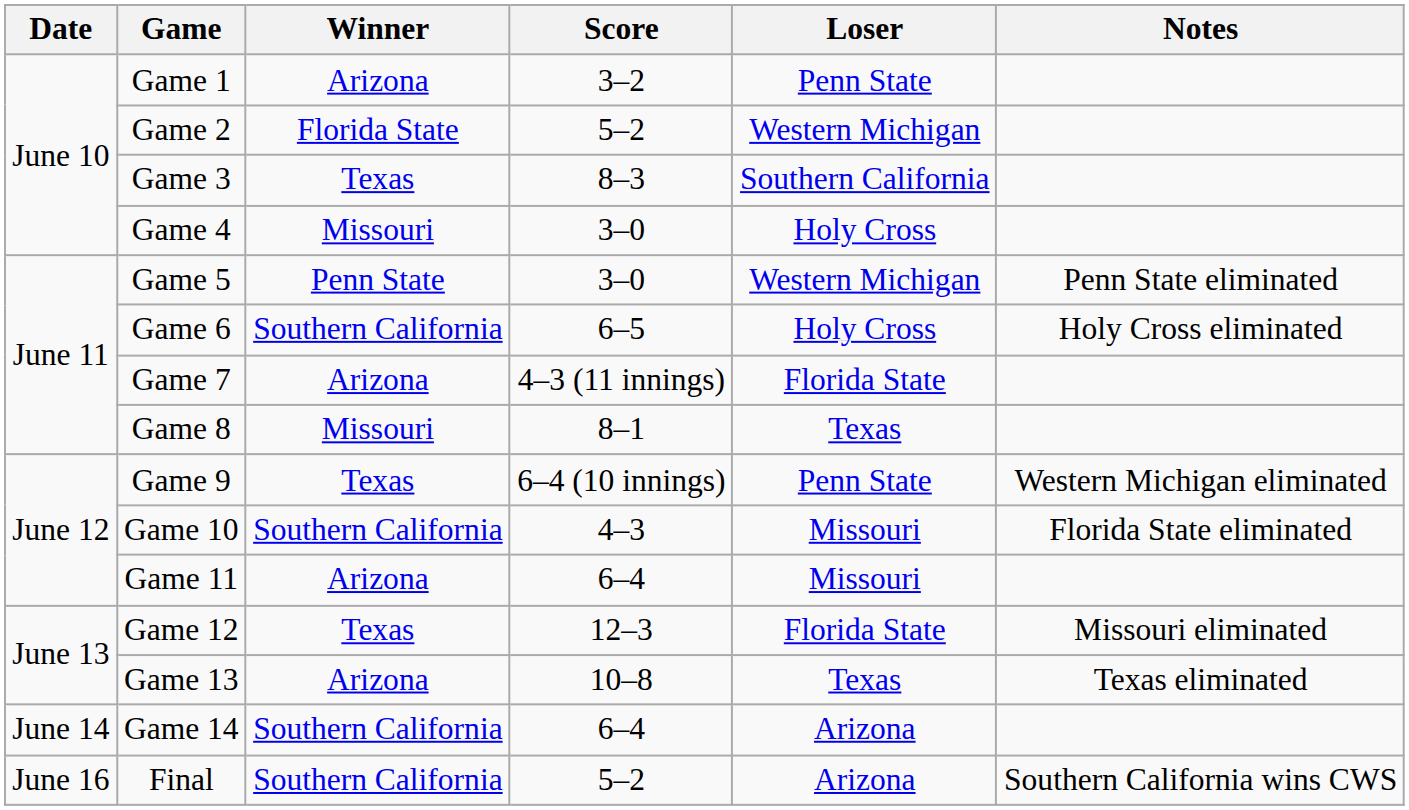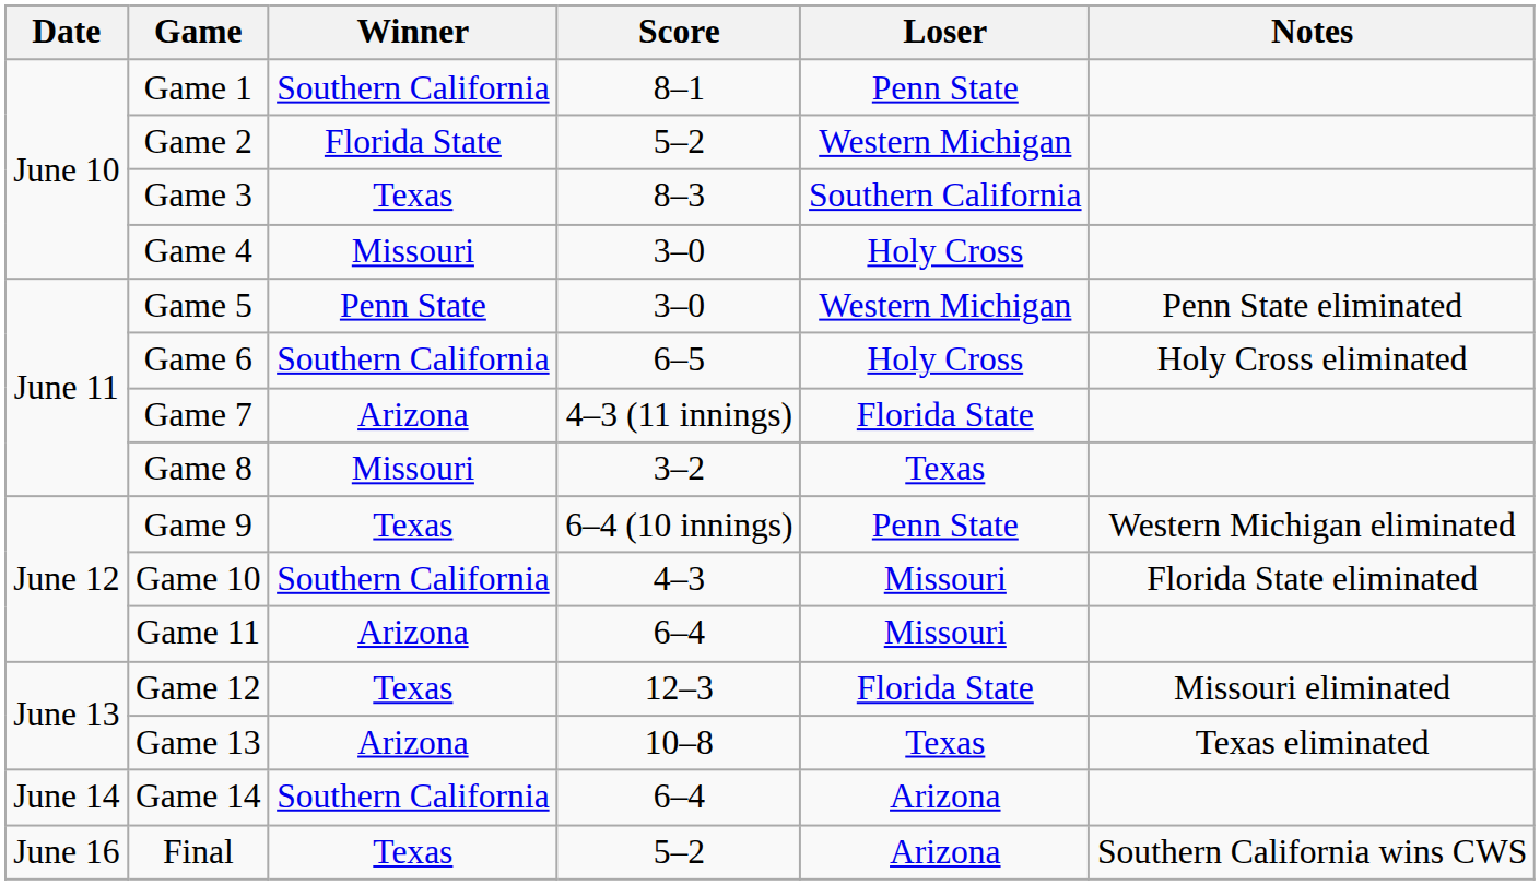 <table class="wikitable">
 <tr>
 <th>Date</th>
 <th>Game</th>
 <th>Winner</th>
 <th>Score</th>
 <th>Loser</th>
 <th>Notes</th>
 </tr>
 <tr align=center>
 <td rowspan=4>June 10</td>
 <td>Game 1</td>
-<td><a href='#'>Arizona</a></td>
-<td>3–2</td>
+<td><a href='#'>Southern California</a></td>
+<td>8–1</td>
 <td><a href='#'>Penn State</a></td>
 <td></td>
 </tr>
 <tr align=center>
 <td>Game 2</td>
 <td><a href='#'>Florida State</a></td>
 <td>5–2</td>
 <td><a href='#'>Western Michigan</a></td>
 <td></td>
 </tr>
 <tr align=center>
 <td>Game 3</td>
 <td><a href='#'>Texas</a></td>
 <td>8–3</td>
 <td><a href='#'>Southern California</a></td>
 <td></td>
 </tr>
 <tr align=center>
 <td>Game 4</td>
 <td><a href='#'>Missouri</a></td>
 <td>3–0</td>
 <td><a href='#'>Holy Cross</a></td>
 <td></td>
 </tr>
 <tr align=center>
 <td rowspan=4>June 11</td>
 <td>Game 5</td>
 <td><a href='#'>Penn State</a></td>
 <td>3–0</td>
 <td><a href='#'>Western Michigan</a></td>
 <td>Penn State eliminated</td>
 </tr>
 <tr align=center>
 <td>Game 6</td>
 <td><a href='#'>Southern California</a></td>
 <td>6–5</td>
 <td><a href='#'>Holy Cross</a></td>
 <td>Holy Cross eliminated</td>
 </tr>
 <tr align=center>
 <td>Game 7</td>
 <td><a href='#'>Arizona</a></td>
 <td>4–3 (11 innings)</td>
 <td><a href='#'>Florida State</a></td>
 <td></td>
 </tr>
 <tr align=center>
 <td>Game 8</td>
 <td><a href='#'>Missouri</a></td>
-<td>8–1</td>
+<td>3–2</td>
 <td><a href='#'>Texas</a></td>
 <td></td>
 </tr>
 <tr align=center>
 <td rowspan=3>June 12</td>
 <td>Game 9</td>
 <td><a href='#'>Texas</a></td>
 <td>6–4 (10 innings)</td>
 <td><a href='#'>Penn State</a></td>
 <td>Western Michigan eliminated</td>
 </tr>
 <tr align=center>
 <td>Game 10</td>
 <td><a href='#'>Southern California</a></td>
 <td>4–3</td>
 <td><a href='#'>Missouri</a></td>
 <td>Florida State eliminated</td>
 </tr>
 <tr align=center>
 <td>Game 11</td>
 <td><a href='#'>Arizona</a></td>
 <td>6–4</td>
 <td><a href='#'>Missouri</a></td>
 <td></td>
 </tr>
 <tr align=center>
 <td rowspan=2>June 13</td>
 <td>Game 12</td>
 <td><a href='#'>Texas</a></td>
 <td>12–3</td>
 <td><a href='#'>Florida State</a></td>
 <td>Missouri eliminated</td>
 </tr>
 <tr align=center>
 <td>Game 13</td>
 <td><a href='#'>Arizona</a></td>
 <td>10–8</td>
 <td><a href='#'>Texas</a></td>
 <td>Texas eliminated</td>
 </tr>
 <tr align=center>
 <td>June 14</td>
 <td>Game 14</td>
 <td><a href='#'>Southern California</a></td>
 <td>6–4</td>
 <td><a href='#'>Arizona</a></td>
 <td></td>
 </tr>
 <tr align=center>
 <td>June 16</td>
 <td>Final</td>
-<td><a href='#'>Southern California</a></td>
+<td><a href='#'>Texas</a></td>
 <td>5–2</td>
 <td><a href='#'>Arizona</a></td>
 <td>Southern California wins CWS</td>
 </tr>
 </table>
